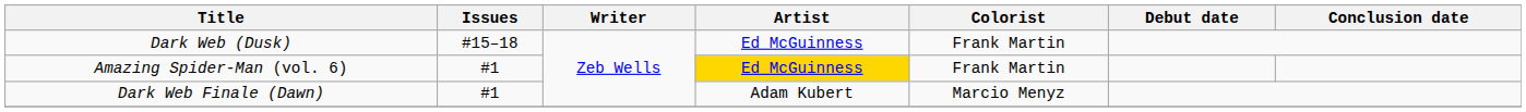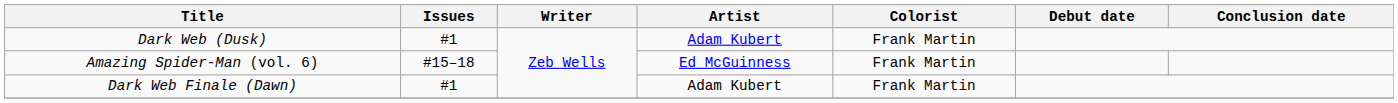 <table class="wikitable" style="text-align:center; width:100%">
 <tr>
 <th scope="col">Title</th>
 <th scope="col">Issues</th>
 <th scope="col">Writer</th>
 <th scope="col">Artist</th>
 <th scope="col">Colorist</th>
 <th scope="col">Debut date</th>
 <th>Conclusion date</th>
 </tr>
 <tr>
 <td><em>Dark Web (Dusk)</em></td>
-<td>#15–18</td>
+<td>#1</td>
 <td rowspan="3"><a href='#'>Zeb Wells</a></td>
-<td><a href='#'>Ed McGuinness</a></td>
+<td><a href='#'>Adam Kubert</a></td>
 <td>Frank Martin</td>
 <td colspan="2"></td>
 </tr>
 <tr>
 <td><em>Amazing Spider-Man</em> (vol. 6)</td>
-<td>#1</td>
-<td style="background: gold;"><a href='#'>Ed McGuinness</a></td>
+<td>#15–18</td>
+<td><a href='#'>Ed McGuinness</a></td>
 <td>Frank Martin</td>
 <td></td>
 <td></td>
 </tr>
 <tr>
 <td><em>Dark Web Finale (Dawn)</em></td>
 <td>#1</td>
 <td>Adam Kubert</td>
-<td>Marcio Menyz</td>
+<td>Frank Martin</td>
 <td colspan="2"></td>
 </tr>
 <tr>
 </tr>
 </table>
